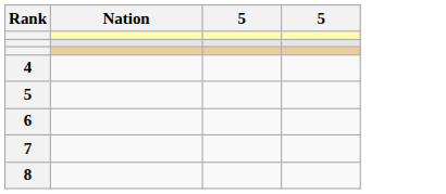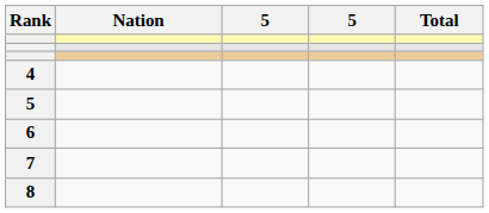 <table class="wikitable sortable" style="text-align:center; font-size:85%">
 <tr>
 <th scope="col" style="width:20px;">Rank</th>
 <th scope="col" style="width:120px;">Nation</th>
 <th scope="col" style="width:60px;">5 </th>
 <th scope="col" style="width:60px;">5 </th>
+<th scope="col" style="width:60px;">Total</th>
 </tr>
 <tr bgcolor="fffcaf">
 <th scope="row"></th>
 <td align="left"></td>
+<td></td>
 <td></td>
 <td></td>
 </tr>
 <tr bgcolor="e5e5e5">
 <th scope="row"></th>
 <td align="left"></td>
 <td></td>
 <td></td>
+<td></td>
 </tr>
 <tr bgcolor="eecc99">
 <th scope="row"></th>
 <td align="left"></td>
+<td></td>
 <td></td>
 <td></td>
 </tr>
 <tr>
 <th scope="row">4</th>
 <td align="left"></td>
 <td></td>
 <td></td>
+<td></td>
 </tr>
 <tr>
 <th scope="row">5</th>
 <td align="left"></td>
+<td></td>
 <td></td>
 <td></td>
 </tr>
 <tr>
 <th scope="row">6</th>
 <td align="left"></td>
 <td></td>
 <td></td>
+<td></td>
 </tr>
 <tr>
 <th scope="row">7</th>
 <td align="left"></td>
+<td></td>
 <td></td>
 <td></td>
 </tr>
 <tr>
 <th scope="row">8</th>
 <td align="left"></td>
 <td></td>
 <td></td>
+<td></td>
 </tr>
 </table>
